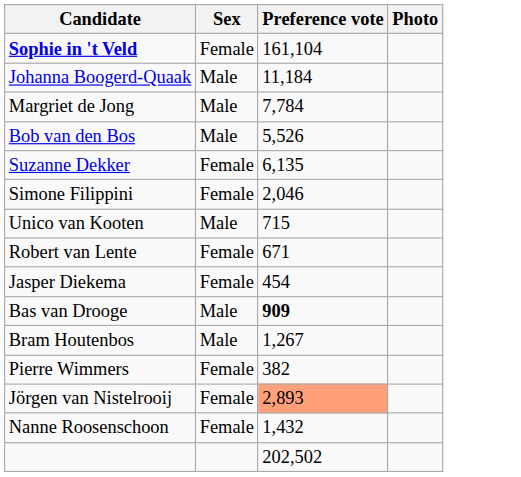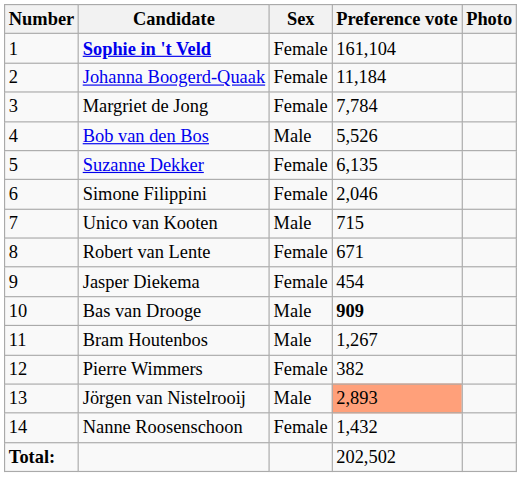 <table class="wikitable vatop">
 <tr>
+<th>Number</th>
 <th>Candidate</th>
 <th>Sex</th>
 <th>Preference vote</th>
 <th>Photo</th>
 </tr>
 <tr>
+<td>1</td>
 <td><strong><a href='#'>Sophie in 't Veld</a></strong></td>
 <td>Female</td>
 <td>161,104</td>
 <td></td>
 </tr>
 <tr>
+<td>2</td>
 <td><a href='#'>Johanna Boogerd-Quaak</a></td>
-<td>Male</td>
+<td>Female</td>
 <td>11,184</td>
 <td></td>
 </tr>
 <tr>
+<td>3</td>
 <td>Margriet de Jong</td>
-<td>Male</td>
+<td>Female</td>
 <td>7,784</td>
 <td></td>
 </tr>
 <tr>
+<td>4</td>
 <td><a href='#'>Bob van den Bos</a></td>
 <td>Male</td>
 <td>5,526</td>
 <td></td>
 </tr>
 <tr>
+<td>5</td>
 <td><a href='#'>Suzanne Dekker</a></td>
 <td>Female</td>
 <td>6,135</td>
 <td></td>
 </tr>
 <tr>
+<td>6</td>
 <td>Simone Filippini</td>
 <td>Female</td>
 <td>2,046</td>
 <td></td>
 </tr>
 <tr>
+<td>7</td>
 <td>Unico van Kooten</td>
 <td>Male</td>
 <td>715</td>
 <td></td>
 </tr>
 <tr>
+<td>8</td>
 <td>Robert van Lente</td>
 <td>Female</td>
 <td>671</td>
 <td></td>
 </tr>
 <tr>
+<td>9</td>
 <td>Jasper Diekema</td>
 <td>Female</td>
 <td>454</td>
 <td></td>
 </tr>
 <tr>
+<td>10</td>
 <td>Bas van Drooge</td>
 <td>Male</td>
 <td><strong>909</strong></td>
 <td></td>
 </tr>
 <tr>
+<td>11</td>
 <td>Bram Houtenbos</td>
 <td>Male</td>
 <td>1,267</td>
 <td></td>
 </tr>
 <tr>
+<td>12</td>
 <td>Pierre Wimmers</td>
 <td>Female</td>
 <td>382</td>
 <td></td>
 </tr>
 <tr>
+<td>13</td>
 <td>Jörgen van Nistelrooij</td>
-<td>Female</td>
+<td>Male</td>
 <td style="background: lightsalmon;">2,893</td>
 <td></td>
 </tr>
 <tr>
+<td>14</td>
 <td>Nanne Roosenschoon</td>
 <td>Female</td>
 <td>1,432</td>
 <td></td>
 </tr>
 <tr>
+<td><strong>Total:</strong></td>
 <td></td>
 <td></td>
 <td>202,502</td>
 <td></td>
 </tr>
 </table>
